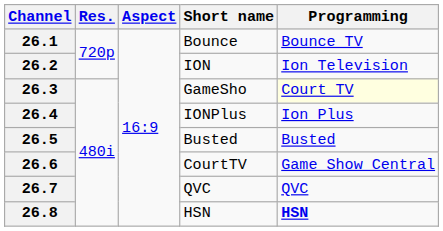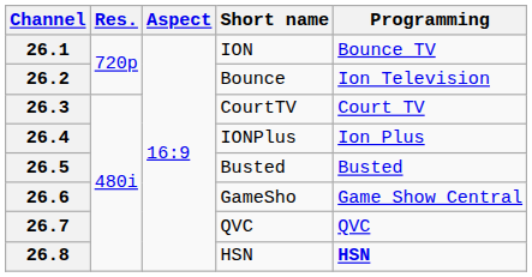 <table class="wikitable">
 <tr>
 <th scope="col"><a href='#'>Channel</a></th>
 <th scope="col"><a href='#'>Res.</a></th>
 <th scope="col"><a href='#'>Aspect</a></th>
 <th scope="col">Short name</th>
 <th scope="col">Programming</th>
 </tr>
 <tr>
 <th scope="row">26.1</th>
 <td rowspan=2><a href='#'>720p</a></td>
 <td rowspan=8><a href='#'>16:9</a></td>
-<td>Bounce</td>
+<td>ION</td>
 <td><a href='#'>Bounce TV</a></td>
 </tr>
 <tr>
 <th scope="row">26.2</th>
-<td>ION</td>
+<td>Bounce</td>
 <td><a href='#'>Ion Television</a></td>
 </tr>
 <tr>
 <th scope="row">26.3</th>
 <td rowspan=6><a href='#'>480i</a></td>
-<td>GameSho</td>
-<td style="background: lightyellow;"><a href='#'>Court TV</a></td>
+<td>CourtTV</td>
+<td><a href='#'>Court TV</a></td>
 </tr>
 <tr>
 <th scope="row">26.4</th>
 <td>IONPlus</td>
 <td><a href='#'>Ion Plus</a></td>
 </tr>
 <tr>
 <th scope="row">26.5</th>
 <td>Busted</td>
 <td><a href='#'>Busted</a></td>
 </tr>
 <tr>
 <th scope="row">26.6</th>
-<td>CourtTV</td>
+<td>GameSho</td>
 <td><a href='#'>Game Show Central</a></td>
 </tr>
 <tr>
 <th scope="row">26.7</th>
 <td>QVC</td>
 <td><a href='#'>QVC</a></td>
 </tr>
 <tr>
 <th scope="row">26.8</th>
 <td>HSN</td>
 <td><strong><a href='#'>HSN</a></strong></td>
 </tr>
 </table>
